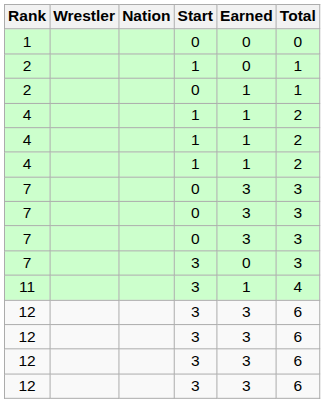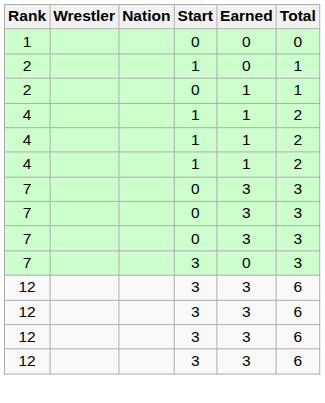 <table class="wikitable sortable" style="text-align:center;">
 <tr>
 <th>Rank</th>
 <th>Wrestler</th>
 <th>Nation</th>
 <th>Start</th>
 <th>Earned</th>
 <th>Total</th>
 </tr>
 <tr style="background:#cfc;">
 <td>1</td>
 <td align=left></td>
 <td align=left></td>
 <td>0</td>
 <td>0</td>
 <td>0</td>
 </tr>
 <tr style="background:#cfc;">
 <td>2</td>
 <td align=left></td>
 <td align=left></td>
 <td>1</td>
 <td>0</td>
 <td>1</td>
 </tr>
 <tr style="background:#cfc;">
 <td>2</td>
 <td align=left></td>
 <td align=left></td>
 <td>0</td>
 <td>1</td>
 <td>1</td>
 </tr>
 <tr style="background:#cfc;">
 <td>4</td>
 <td align=left></td>
 <td align=left></td>
 <td>1</td>
 <td>1</td>
 <td>2</td>
 </tr>
 <tr style="background:#cfc;">
 <td>4</td>
 <td align=left></td>
 <td align=left></td>
 <td>1</td>
 <td>1</td>
 <td>2</td>
 </tr>
 <tr style="background:#cfc;">
 <td>4</td>
 <td align=left></td>
 <td align=left></td>
 <td>1</td>
 <td>1</td>
 <td>2</td>
 </tr>
 <tr style="background:#cfc;">
 <td>7</td>
 <td align=left></td>
 <td align=left></td>
 <td>0</td>
 <td>3</td>
 <td>3</td>
 </tr>
 <tr style="background:#cfc;">
 <td>7</td>
 <td align=left></td>
 <td align=left></td>
 <td>0</td>
 <td>3</td>
 <td>3</td>
 </tr>
 <tr style="background:#cfc;">
 <td>7</td>
 <td align=left></td>
 <td align=left></td>
 <td>0</td>
 <td>3</td>
 <td>3</td>
 </tr>
 <tr style="background:#cfc;">
 <td>7</td>
 <td align=left></td>
 <td align=left></td>
 <td>3</td>
 <td>0</td>
 <td>3</td>
 </tr>
-<tr style="background:#cfc;">
-<td>11</td>
-<td align=left></td>
-<td align=left></td>
-<td>3</td>
-<td>1</td>
-<td>4</td>
-</tr>
 <tr>
 <td>12</td>
 <td align=left></td>
 <td align=left></td>
 <td>3</td>
 <td>3</td>
 <td>6</td>
 </tr>
 <tr>
 <td>12</td>
 <td align=left></td>
 <td align=left></td>
 <td>3</td>
 <td>3</td>
 <td>6</td>
 </tr>
 <tr>
 <td>12</td>
 <td align=left></td>
 <td align=left></td>
 <td>3</td>
 <td>3</td>
 <td>6</td>
 </tr>
 <tr>
 <td>12</td>
 <td align=left></td>
 <td align=left></td>
 <td>3</td>
 <td>3</td>
 <td>6</td>
 </tr>
 </table>
